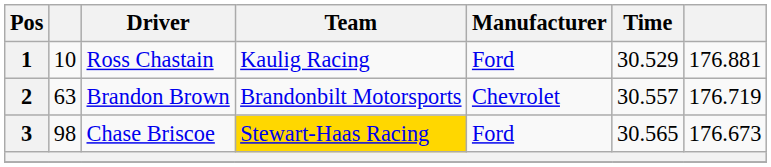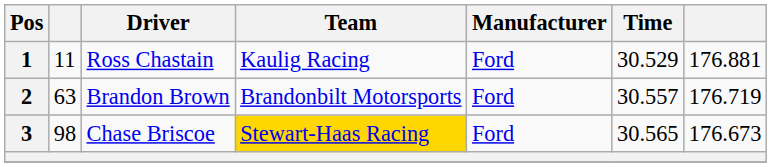 <table class="wikitable" style="font-size:95%">
 <tr>
 <th>Pos</th>
 <th></th>
 <th>Driver</th>
 <th>Team</th>
 <th>Manufacturer</th>
 <th>Time</th>
 <th></th>
 </tr>
 <tr>
 <th>1</th>
-<td>10</td>
+<td>11</td>
 <td><a href='#'>Ross Chastain</a></td>
 <td><a href='#'>Kaulig Racing</a></td>
 <td><a href='#'>Ford</a></td>
 <td>30.529</td>
 <td>176.881</td>
 </tr>
 <tr>
 <th>2</th>
 <td>63</td>
 <td><a href='#'>Brandon Brown</a></td>
 <td><a href='#'>Brandonbilt Motorsports</a></td>
-<td><a href='#'>Chevrolet</a></td>
+<td><a href='#'>Ford</a></td>
 <td>30.557</td>
 <td>176.719</td>
 </tr>
 <tr>
 <th>3</th>
 <td>98</td>
 <td><a href='#'>Chase Briscoe</a></td>
 <td style="background: gold;"><a href='#'>Stewart-Haas Racing</a></td>
 <td><a href='#'>Ford</a></td>
 <td>30.565</td>
 <td>176.673</td>
 </tr>
 <tr>
 <th colspan="7"></th>
 </tr>
 <tr>
 </tr>
 </table>
